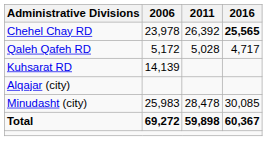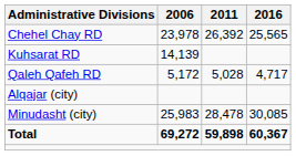 <table class="wikitable">
 <tr>
 <th>Administrative Divisions</th>
 <th>2006</th>
 <th>2011</th>
 <th>2016</th>
 </tr>
 <tr>
 <td><a href='#'>Chehel Chay RD</a></td>
 <td style="text-align: right;">23,978</td>
 <td style="text-align: right;">26,392</td>
-<td style="text-align: right;"><strong>25,565</strong></td>
+<td style="text-align: right;">25,565</td>
+</tr>
+<tr>
+<td><a href='#'>Kuhsarat RD</a></td>
+<td style="text-align: right;">14,139</td>
+<td style="text-align: right;"></td>
+<td style="text-align: right;"></td>
 </tr>
 <tr>
 <td><a href='#'>Qaleh Qafeh RD</a></td>
 <td style="text-align: right;">5,172</td>
 <td style="text-align: right;">5,028</td>
 <td style="text-align: right;">4,717</td>
-</tr>
-<tr>
-<td><a href='#'>Kuhsarat RD</a></td>
-<td style="text-align: right;">14,139</td>
-<td style="text-align: right;"></td>
-<td style="text-align: right;"></td>
 </tr>
 <tr>
 <td><a href='#'>Alqajar</a> (city)</td>
 <td style="text-align: right;"></td>
 <td style="text-align: right;"></td>
 <td style="text-align: right;"></td>
 </tr>
 <tr>
 <td><a href='#'>Minudasht</a> (city)</td>
 <td style="text-align: right;">25,983</td>
 <td style="text-align: right;">28,478</td>
 <td style="text-align: right;">30,085</td>
 </tr>
 <tr>
 <td><strong>Total</strong></td>
 <td style="text-align: right;"><strong>69,272</strong></td>
 <td style="text-align: right;"><strong>59,898</strong></td>
 <td style="text-align: right;"><strong>60,367</strong></td>
 </tr>
 <tr>
 <td colspan=4></td>
 </tr>
 </table>
